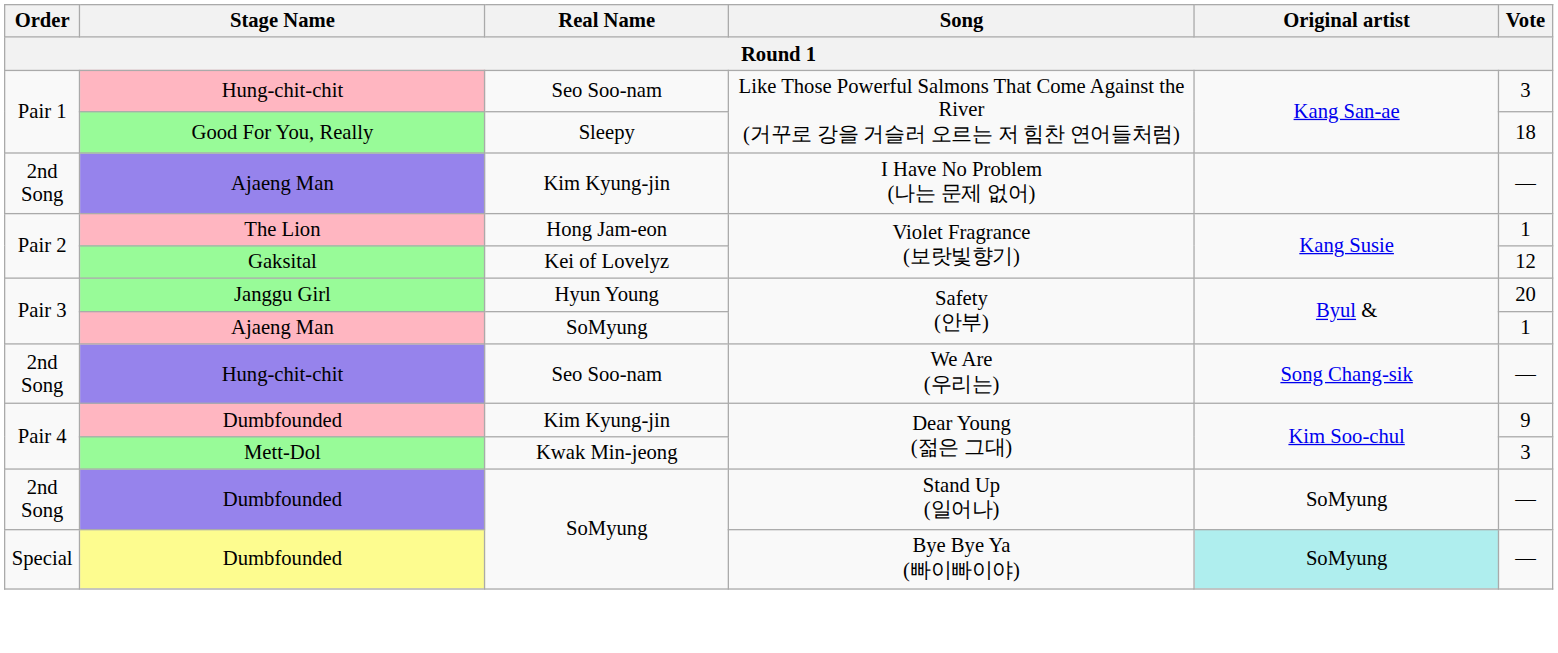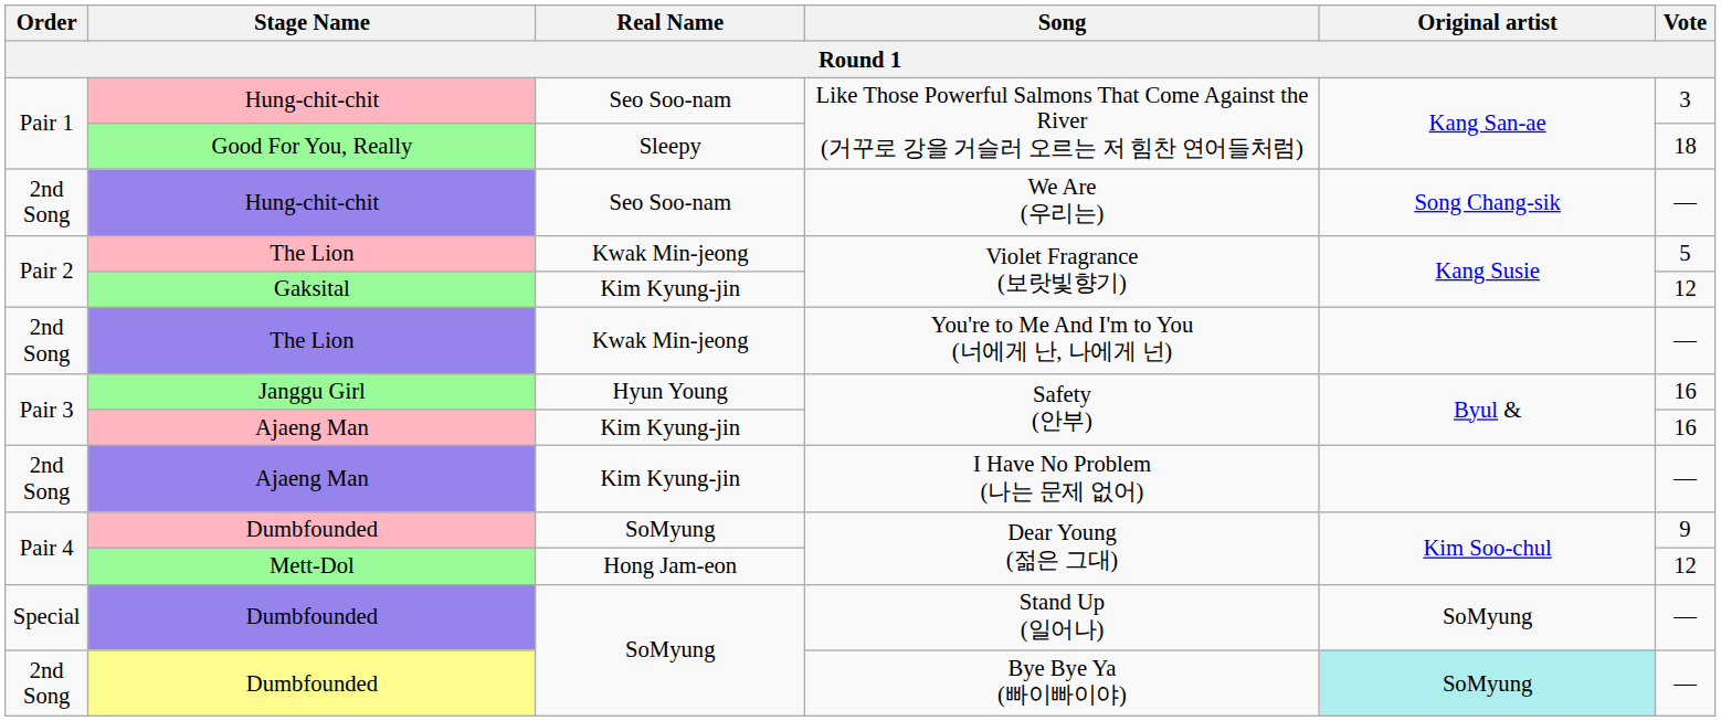 <table class="wikitable" style="text-align:center; width:95%;">
 <tr>
 <th style="width:1%;">Order</th>
 <th style="width:20%;">Stage Name</th>
 <th style="width:12%;">Real Name</th>
 <th style="width:23%;">Song</th>
 <th style="width:15%;">Original artist</th>
 <th style="width:1%;">Vote</th>
 </tr>
 <tr>
 <th colspan=6>Round 1</th>
 </tr>
 <tr>
 <td rowspan=2>Pair 1</td>
 <td bgcolor="lightpink">Hung-chit-chit</td>
 <td>Seo Soo-nam</td>
 <td rowspan=2>Like Those Powerful Salmons That Come Against the River<br>(거꾸로 강을 거슬러 오르는 저 힘찬 연어들처럼)</td>
 <td rowspan=2><a href='#'>Kang San-ae</a></td>
 <td>3</td>
 </tr>
 <tr>
 <td bgcolor="palegreen">Good For You, Really</td>
 <td>Sleepy</td>
 <td>18</td>
 </tr>
 <tr>
 <td>2nd Song</td>
+<td bgcolor="#9683EC">Hung-chit-chit</td>
+<td>Seo Soo-nam</td>
+<td>We Are<br>(우리는)</td>
+<td><a href='#'>Song Chang-sik</a></td>
+<td>—</td>
+</tr>
+<tr>
+<td rowspan=2>Pair 2</td>
+<td bgcolor="lightpink">The Lion</td>
+<td>Kwak Min-jeong</td>
+<td rowspan=2>Violet Fragrance<br>(보랏빛향기)</td>
+<td rowspan=2><a href='#'>Kang Susie</a></td>
+<td>5</td>
+</tr>
+<tr>
+<td bgcolor="palegreen">Gaksital</td>
+<td>Kim Kyung-jin</td>
+<td>12</td>
+</tr>
+<tr>
+<td>2nd Song</td>
+<td bgcolor="#9683EC">The Lion</td>
+<td>Kwak Min-jeong</td>
+<td>You're to Me And I'm to You <br>(너에게 난, 나에게 넌)</td>
+<td></td>
+<td>—</td>
+</tr>
+<tr>
+<td rowspan=2>Pair 3</td>
+<td bgcolor="palegreen">Janggu Girl</td>
+<td>Hyun Young</td>
+<td rowspan=2>Safety<br>(안부)</td>
+<td rowspan=2><a href='#'>Byul</a> & </td>
+<td>16</td>
+</tr>
+<tr>
+<td bgcolor="lightpink">Ajaeng Man</td>
+<td>Kim Kyung-jin</td>
+<td>16</td>
+</tr>
+<tr>
+<td>2nd Song</td>
 <td bgcolor="#9683EC">Ajaeng Man</td>
 <td>Kim Kyung-jin</td>
 <td>I Have No Problem<br>(나는 문제 없어)</td>
 <td></td>
 <td>—</td>
 </tr>
 <tr>
-<td rowspan=2>Pair 2</td>
-<td bgcolor="lightpink">The Lion</td>
-<td>Hong Jam-eon</td>
-<td rowspan=2>Violet Fragrance<br>(보랏빛향기)</td>
-<td rowspan=2><a href='#'>Kang Susie</a></td>
-<td>1</td>
-</tr>
-<tr>
-<td bgcolor="palegreen">Gaksital</td>
-<td>Kei of Lovelyz</td>
-<td>12</td>
-</tr>
-<tr>
-<td rowspan=2>Pair 3</td>
-<td bgcolor="palegreen">Janggu Girl</td>
-<td>Hyun Young</td>
-<td rowspan=2>Safety<br>(안부)</td>
-<td rowspan=2><a href='#'>Byul</a> & </td>
-<td>20</td>
-</tr>
-<tr>
-<td bgcolor="lightpink">Ajaeng Man</td>
-<td>SoMyung</td>
-<td>1</td>
-</tr>
-<tr>
-<td>2nd Song</td>
-<td bgcolor="#9683EC">Hung-chit-chit</td>
-<td>Seo Soo-nam</td>
-<td>We Are<br>(우리는)</td>
-<td><a href='#'>Song Chang-sik</a></td>
-<td>—</td>
-</tr>
-<tr>
 <td rowspan=2>Pair 4</td>
 <td bgcolor="lightpink">Dumbfounded</td>
-<td>Kim Kyung-jin</td>
+<td>SoMyung</td>
 <td rowspan=2>Dear Young<br>(젊은 그대)</td>
 <td rowspan=2><a href='#'>Kim Soo-chul</a></td>
 <td>9</td>
 </tr>
 <tr>
 <td bgcolor="palegreen">Mett-Dol</td>
-<td>Kwak Min-jeong</td>
-<td>3</td>
+<td>Hong Jam-eon</td>
+<td>12</td>
 </tr>
 <tr>
-<td>2nd Song</td>
+<td>Special</td>
 <td bgcolor="#9683EC">Dumbfounded</td>
 <td rowspan=2>SoMyung</td>
 <td>Stand Up<br>(일어나)</td>
 <td>SoMyung</td>
 <td>—</td>
 </tr>
 <tr>
-<td>Special</td>
+<td>2nd Song</td>
 <td bgcolor="#FDFC8F">Dumbfounded</td>
 <td>Bye Bye Ya<br>(빠이빠이야)</td>
 <td style="background: paleturquoise;">SoMyung</td>
 <td>—</td>
 </tr>
 </table>
